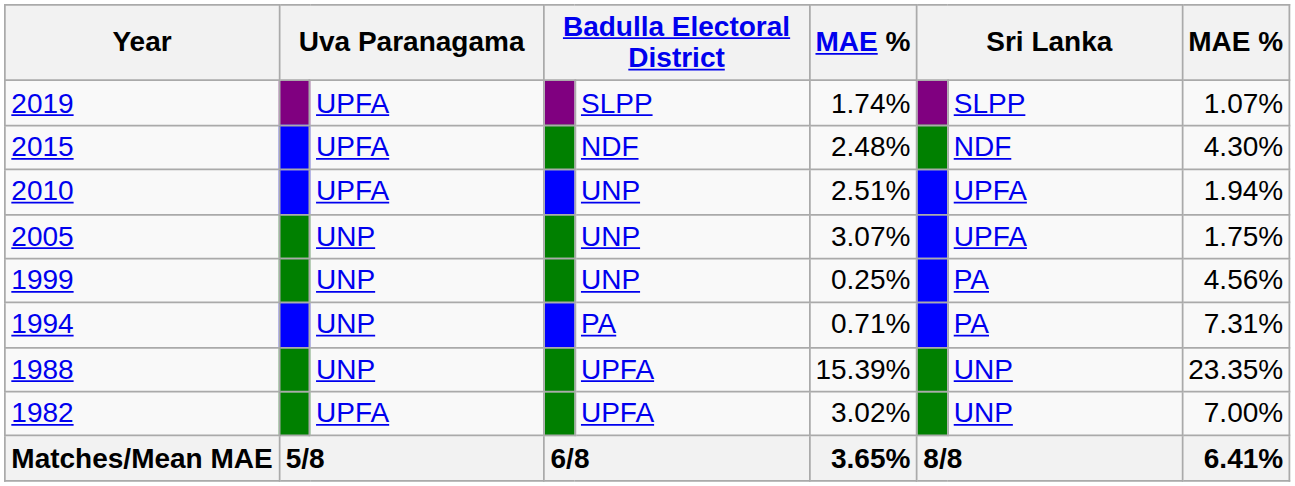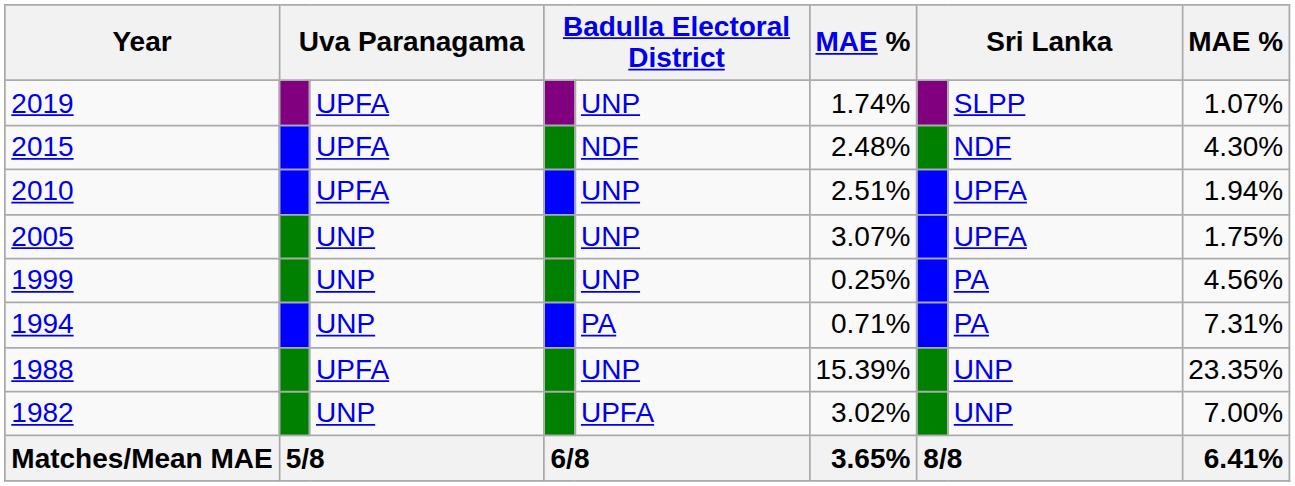 <table class="wikitable">
 <tr>
 <th>Year</th>
 <th colspan="2" width="144px">Uva Paranagama</th>
 <th colspan="2" width="144px"><a href='#'>Badulla Electoral District</a></th>
 <th><a href='#'>MAE</a> %</th>
 <th colspan="2" width="144px">Sri Lanka</th>
 <th>MAE %</th>
 </tr>
 <tr>
 <td><a href='#'>2019</a></td>
 <td style="background-color:purple;" width="10px"></td>
 <td style="text-align:left;"><a href='#'>UPFA</a></td>
 <td style="background-color:purple;" width="10px"></td>
-<td style="text-align:left;"><a href='#'>SLPP</a></td>
+<td style="text-align:left;"><a href='#'>UNP</a></td>
 <td style="text-align:right;">1.74%</td>
 <td style="background-color:purple;" width="10px"></td>
 <td style="text-align:left;"><a href='#'>SLPP</a></td>
 <td style="text-align:right;">1.07%</td>
 </tr>
 <tr>
 <td><a href='#'>2015</a></td>
 <td style="background-color:blue;" width="10px"></td>
 <td style="text-align:left;"><a href='#'>UPFA</a></td>
 <td style="background-color:green;" width="10px"></td>
 <td style="text-align:left;"><a href='#'>NDF</a></td>
 <td style="text-align:right;">2.48%</td>
 <td style="background-color:green;" width="10px"></td>
 <td style="text-align:left;"><a href='#'>NDF</a></td>
 <td style="text-align:right;">4.30%</td>
 </tr>
 <tr>
 <td><a href='#'>2010</a></td>
 <td style="background-color:blue;" width="10px"></td>
 <td style="text-align:left;"><a href='#'>UPFA</a></td>
 <td style="background-color:blue;" width="10px"></td>
 <td style="text-align:left;"><a href='#'>UNP</a></td>
 <td style="text-align:right;">2.51%</td>
 <td style="background-color:blue;" width="10px"></td>
 <td style="text-align:left;"><a href='#'>UPFA</a></td>
 <td style="text-align:right;">1.94%</td>
 </tr>
 <tr>
 <td><a href='#'>2005</a></td>
 <td style="background-color:green;" width="10px"></td>
 <td style="text-align:left;"><a href='#'>UNP</a></td>
 <td style="background-color:green;" width="10px"></td>
 <td style="text-align:left;"><a href='#'>UNP</a></td>
 <td style="text-align:right;">3.07%</td>
 <td style="background-color:blue;" width="10px"></td>
 <td style="text-align:left;"><a href='#'>UPFA</a></td>
 <td style="text-align:right;">1.75%</td>
 </tr>
 <tr>
 <td><a href='#'>1999</a></td>
 <td style="background-color:green;" width="10px"></td>
 <td style="text-align:left;"><a href='#'>UNP</a></td>
 <td style="background-color:green;" width="10px"></td>
 <td style="text-align:left;"><a href='#'>UNP</a></td>
 <td style="text-align:right;">0.25%</td>
 <td style="background-color:blue;" width="10px"></td>
 <td style="text-align:left;"><a href='#'>PA</a></td>
 <td style="text-align:right;">4.56%</td>
 </tr>
 <tr>
 <td><a href='#'>1994</a></td>
 <td style="background-color:blue;" width="10px"></td>
 <td style="text-align:left;"><a href='#'>UNP</a></td>
 <td style="background-color:blue;" width="10px"></td>
 <td style="text-align:left;"><a href='#'>PA</a></td>
 <td style="text-align:right;">0.71%</td>
 <td style="background-color:blue;" width="10px"></td>
 <td style="text-align:left;"><a href='#'>PA</a></td>
 <td style="text-align:right;">7.31%</td>
 </tr>
 <tr>
 <td><a href='#'>1988</a></td>
 <td style="background-color:green;" width="10px"></td>
+<td style="text-align:left;"><a href='#'>UPFA</a></td>
+<td style="background-color:green;" width="10px"></td>
 <td style="text-align:left;"><a href='#'>UNP</a></td>
-<td style="background-color:green;" width="10px"></td>
-<td style="text-align:left;"><a href='#'>UPFA</a></td>
 <td style="text-align:right;">15.39%</td>
 <td style="background-color:green;" width="10px"></td>
 <td style="text-align:left;"><a href='#'>UNP</a></td>
 <td style="text-align:right;">23.35%</td>
 </tr>
 <tr>
 <td><a href='#'>1982</a></td>
 <td style="background-color:green;" width="10px"></td>
-<td style="text-align:left;"><a href='#'>UPFA</a></td>
+<td style="text-align:left;"><a href='#'>UNP</a></td>
 <td style="background-color:green;" width="10px"></td>
 <td style="text-align:left;"><a href='#'>UPFA</a></td>
 <td style="text-align:right;">3.02%</td>
 <td style="background-color:green;" width="10px"></td>
 <td style="text-align:left;"><a href='#'>UNP</a></td>
 <td style="text-align:right;">7.00%</td>
 </tr>
 <tr>
 <th>Matches/Mean MAE</th>
 <th style="text-align:left;"colspan="2" width="144px">5/8</th>
 <th style="text-align:left;"colspan="2" width="144px">6/8</th>
 <th style="text-align:right;">3.65%</th>
 <th style="text-align:left;"colspan="2" width="144px">8/8</th>
 <th style="text-align:right;">6.41%</th>
 </tr>
 </table>
